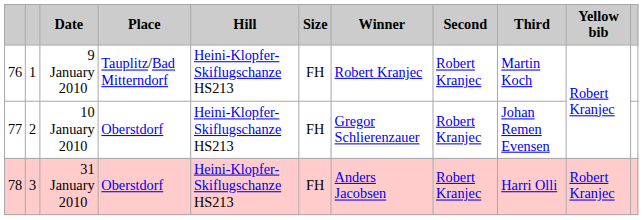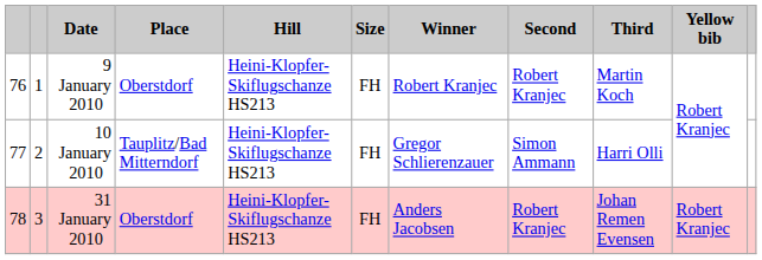 <table class="wikitable plainrowheaders" style="background:#fff; font-size:86%; line-height:16px; border:gray solid 1px; border-collapse:collapse;">
 <tr style="background:#ccc; text-align:center;">
 <th scope="col" style="background:#ccc; width=10 px;"></th>
 <th scope="col" style="background:#ccc; width=10 px;"></th>
 <th scope="col" style="background:#ccc; width:120px;">Date</th>
 <th scope="col" style="background:#ccc; width:200px;">Place</th>
 <th scope="col" style="background:#ccc; width:240px;">Hill</th>
 <th scope="col" style="background:#ccc; width:30px;">Size</th>
 <th scope="col" style="background:#ccc; width:185px;">Winner</th>
 <th scope="col" style="background:#ccc; width:185px;">Second</th>
 <th scope="col" style="background:#ccc; width:185px;">Third</th>
 <th scope="col" style="background:#ccc; width:180px;">Yellow bib</th>
 <th scope="col" style="background:#ccc; width:5px;"></th>
 </tr>
 <tr>
 <td align=center>76</td>
 <td align=center>1</td>
 <td align=right>9 January 2010  </td>
-<td> <a href='#'>Tauplitz</a>/<a href='#'>Bad Mitterndorf</a></td>
+<td> <a href='#'>Oberstdorf</a></td>
 <td><a href='#'>Heini-Klopfer-Skiflugschanze</a> HS213</td>
 <td align=center>FH</td>
 <td> <a href='#'>Robert Kranjec</a></td>
 <td> <a href='#'>Robert Kranjec</a></td>
 <td> <a href='#'>Martin Koch</a></td>
 <td rowspan=2> <a href='#'>Robert Kranjec</a></td>
 <td></td>
 </tr>
 <tr>
 <td align=center>77</td>
 <td align=center>2</td>
 <td align=right>10 January 2010  </td>
-<td> <a href='#'>Oberstdorf</a></td>
+<td> <a href='#'>Tauplitz</a>/<a href='#'>Bad Mitterndorf</a></td>
 <td><a href='#'>Heini-Klopfer-Skiflugschanze</a> HS213</td>
 <td align=center>FH</td>
 <td> <a href='#'>Gregor Schlierenzauer</a></td>
-<td> <a href='#'>Robert Kranjec</a></td>
-<td> <a href='#'>Johan Remen Evensen</a></td>
+<td> <a href='#'>Simon Ammann</a></td>
+<td> <a href='#'>Harri Olli</a></td>
 <td></td>
 </tr>
 <tr bgcolor=#FFCBCB>
 <td align=center>78</td>
 <td align=center>3</td>
 <td align=right>31 January 2010  </td>
 <td> <a href='#'>Oberstdorf</a></td>
 <td><a href='#'>Heini-Klopfer-Skiflugschanze</a> HS213</td>
 <td align=center>FH</td>
 <td> <a href='#'>Anders Jacobsen</a></td>
 <td> <a href='#'>Robert Kranjec</a></td>
-<td> <a href='#'>Harri Olli</a></td>
+<td> <a href='#'>Johan Remen Evensen</a></td>
 <td> <a href='#'>Robert Kranjec</a></td>
 <td></td>
 </tr>
 </table>
